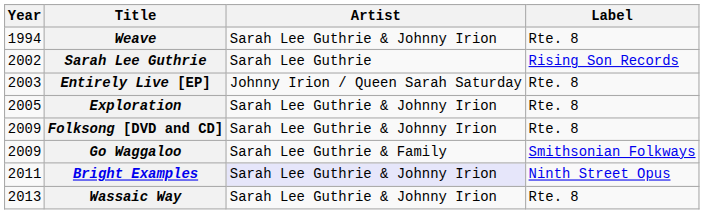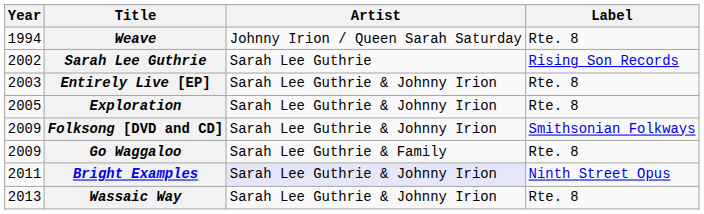 <table class="wikitable plainrowheaders">
 <tr>
 <th scope="col">Year</th>
 <th scope="col">Title</th>
 <th scope="col">Artist</th>
 <th scope="col">Label</th>
 </tr>
 <tr>
 <td>1994</td>
 <th scope="row"><em>Weave</em></th>
-<td>Sarah Lee Guthrie & Johnny Irion</td>
+<td>Johnny Irion / Queen Sarah Saturday</td>
 <td>Rte. 8</td>
 </tr>
 <tr>
 <td>2002</td>
 <th scope="row"><em>Sarah Lee Guthrie</em></th>
 <td>Sarah Lee Guthrie</td>
 <td><a href='#'>Rising Son Records</a></td>
 </tr>
 <tr>
 <td>2003</td>
 <th scope="row"><em>Entirely Live</em> [EP]</th>
-<td>Johnny Irion / Queen Sarah Saturday</td>
+<td>Sarah Lee Guthrie & Johnny Irion</td>
 <td>Rte. 8</td>
 </tr>
 <tr>
 <td>2005</td>
 <th scope="row"><em>Exploration</em></th>
 <td>Sarah Lee Guthrie & Johnny Irion</td>
 <td>Rte. 8</td>
 </tr>
 <tr>
 <td>2009</td>
 <th scope="row"><em>Folksong</em> [DVD and CD]</th>
 <td>Sarah Lee Guthrie & Johnny Irion</td>
-<td>Rte. 8</td>
+<td><a href='#'>Smithsonian Folkways</a></td>
 </tr>
 <tr>
 <td>2009</td>
 <th scope="row"><em>Go Waggaloo</em></th>
 <td>Sarah Lee Guthrie & Family</td>
-<td><a href='#'>Smithsonian Folkways</a></td>
+<td>Rte. 8</td>
 </tr>
 <tr>
 <td>2011</td>
 <th scope="row"><em><a href='#'>Bright Examples</a></em></th>
 <td style="background: lavender;">Sarah Lee Guthrie & Johnny Irion</td>
 <td><a href='#'>Ninth Street Opus</a></td>
 </tr>
 <tr>
 <td>2013</td>
 <th scope="row"><em>Wassaic Way</em></th>
 <td>Sarah Lee Guthrie & Johnny Irion</td>
 <td>Rte. 8</td>
 </tr>
 </table>
